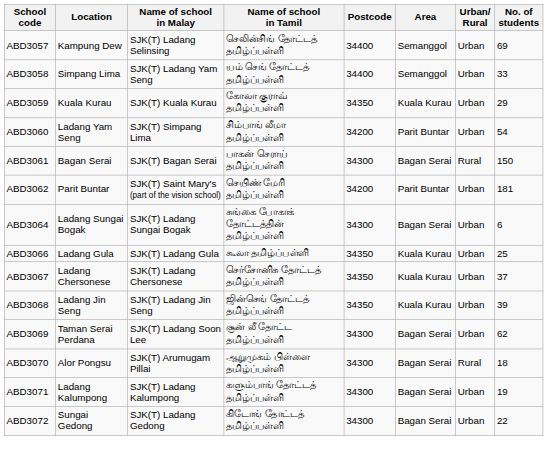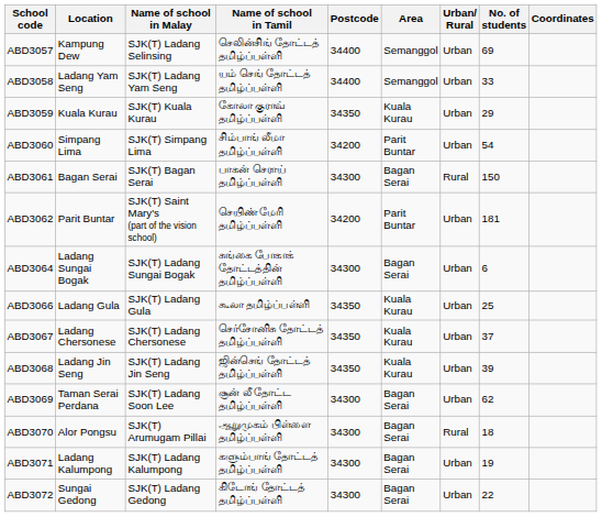 <table class="wikitable sortable" style="width:100%">
 <tr>
 <th style="width:8%">School<br>code</th>
 <th style="width:12%">Location</th>
 <th style="width:16%">Name of school<br>in Malay</th>
 <th style="width:20%">Name of school<br>in Tamil</th>
 <th style="width:5%">Postcode</th>
 <th style="width:10%">Area</th>
 <th style="width:6%">Urban/<br>Rural</th>
 <th style="width:5%">No. of<br>students</th>
+<th style="width:18% white-space: nowrap;">Coordinates</th>
 </tr>
 <tr>
 <td>ABD3057</td>
 <td>Kampung Dew</td>
 <td>SJK(T) Ladang Selinsing</td>
 <td>செலின்சிங் தோட்டத் தமிழ்ப்பள்ளி</td>
 <td>34400</td>
 <td>Semanggol</td>
 <td>Urban</td>
 <td>69</td>
+<td style="white-space:nowrap;"></td>
 </tr>
 <tr>
 <td>ABD3058</td>
-<td>Simpang Lima</td>
+<td>Ladang Yam Seng</td>
 <td>SJK(T) Ladang Yam Seng</td>
 <td>யம் செங் தோட்டத் தமிழ்ப்பள்ளி</td>
 <td>34400</td>
 <td>Semanggol</td>
 <td>Urban</td>
 <td>33</td>
+<td style="white-space:nowrap;"></td>
 </tr>
 <tr>
 <td>ABD3059</td>
 <td>Kuala Kurau</td>
 <td>SJK(T) Kuala Kurau</td>
 <td>கோலா குராவ் தமிழ்ப்பள்ளி</td>
 <td>34350</td>
 <td>Kuala Kurau</td>
 <td>Urban</td>
 <td>29</td>
+<td style="white-space:nowrap;"></td>
 </tr>
 <tr>
 <td>ABD3060</td>
-<td>Ladang Yam Seng</td>
+<td>Simpang Lima</td>
 <td>SJK(T) Simpang Lima</td>
 <td>சிம்பாங் லீமா தமிழ்ப்பள்ளி</td>
 <td>34200</td>
 <td>Parit Buntar</td>
 <td>Urban</td>
 <td>54</td>
+<td style="white-space:nowrap;"></td>
 </tr>
 <tr>
 <td>ABD3061</td>
 <td>Bagan Serai</td>
 <td>SJK(T) Bagan Serai</td>
 <td>பாகன் செராய் தமிழ்ப்பள்ளி</td>
 <td>34300</td>
 <td>Bagan Serai</td>
 <td>Rural</td>
 <td>150</td>
+<td style="white-space:nowrap;"></td>
 </tr>
 <tr>
 <td>ABD3062</td>
 <td>Parit Buntar</td>
 <td>SJK(T) Saint Mary's<br><small>(part of the vision school)</small></td>
 <td>செயிண் மேரி தமிழ்ப்பள்ளி</td>
 <td>34200</td>
 <td>Parit Buntar</td>
 <td>Urban</td>
 <td>181</td>
+<td style="white-space:nowrap;"></td>
 </tr>
 <tr>
 <td>ABD3064</td>
 <td>Ladang Sungai Bogak</td>
 <td>SJK(T) Ladang Sungai Bogak</td>
 <td>சுங்கை போகாக் தோட்டத்தின் தமிழ்ப்பள்ளி</td>
 <td>34300</td>
 <td>Bagan Serai</td>
 <td>Urban</td>
 <td>6</td>
+<td style="white-space:nowrap;"></td>
 </tr>
 <tr>
 <td>ABD3066</td>
 <td>Ladang Gula</td>
 <td>SJK(T) Ladang Gula</td>
 <td>கூலா தமிழ்ப்பள்ளி</td>
 <td>34350</td>
 <td>Kuala Kurau</td>
 <td>Urban</td>
 <td>25</td>
+<td style="white-space:nowrap;"></td>
 </tr>
 <tr>
 <td>ABD3067</td>
 <td>Ladang Chersonese</td>
 <td>SJK(T) Ladang Chersonese</td>
 <td>செர்சோனிசு தோட்டத் தமிழ்ப்பள்ளி</td>
 <td>34350</td>
 <td>Kuala Kurau</td>
 <td>Urban</td>
 <td>37</td>
+<td style="white-space:nowrap;"></td>
 </tr>
 <tr>
 <td>ABD3068</td>
 <td>Ladang Jin Seng</td>
 <td>SJK(T) Ladang Jin Seng</td>
 <td>ஜின்செங் தோட்டத் தமிழ்ப்பள்ளி</td>
 <td>34350</td>
 <td>Kuala Kurau</td>
 <td>Urban</td>
 <td>39</td>
+<td style="white-space:nowrap;"></td>
 </tr>
 <tr>
 <td>ABD3069</td>
 <td>Taman Serai Perdana</td>
 <td>SJK(T) Ladang Soon Lee</td>
 <td>சூன் லீ தோட்ட தமிழ்ப்பள்ளி</td>
 <td>34300</td>
 <td>Bagan Serai</td>
 <td>Urban</td>
 <td>62</td>
+<td style="white-space:nowrap;"></td>
 </tr>
 <tr>
 <td>ABD3070</td>
 <td>Alor Pongsu</td>
 <td>SJK(T) Arumugam Pillai</td>
 <td>ஆறுமுகம் பிள்ளை தமிழ்ப்பள்ளி</td>
 <td>34300</td>
 <td>Bagan Serai</td>
 <td>Rural</td>
 <td>18</td>
+<td style="white-space:nowrap;"></td>
 </tr>
 <tr>
 <td>ABD3071</td>
 <td>Ladang Kalumpong</td>
 <td>SJK(T) Ladang Kalumpong</td>
 <td>களும்பாங் தோட்டத் தமிழ்ப்பள்ளி</td>
 <td>34300</td>
 <td>Bagan Serai</td>
 <td>Urban</td>
 <td>19</td>
+<td style="white-space:nowrap;"></td>
 </tr>
 <tr>
 <td>ABD3072</td>
 <td>Sungai Gedong</td>
 <td>SJK(T) Ladang Gedong</td>
 <td>கிடோங் தோட்டத் தமிழ்ப்பள்ளி</td>
 <td>34300</td>
 <td>Bagan Serai</td>
 <td>Urban</td>
 <td>22</td>
+<td style="white-space:nowrap;"></td>
 </tr>
 </table>
